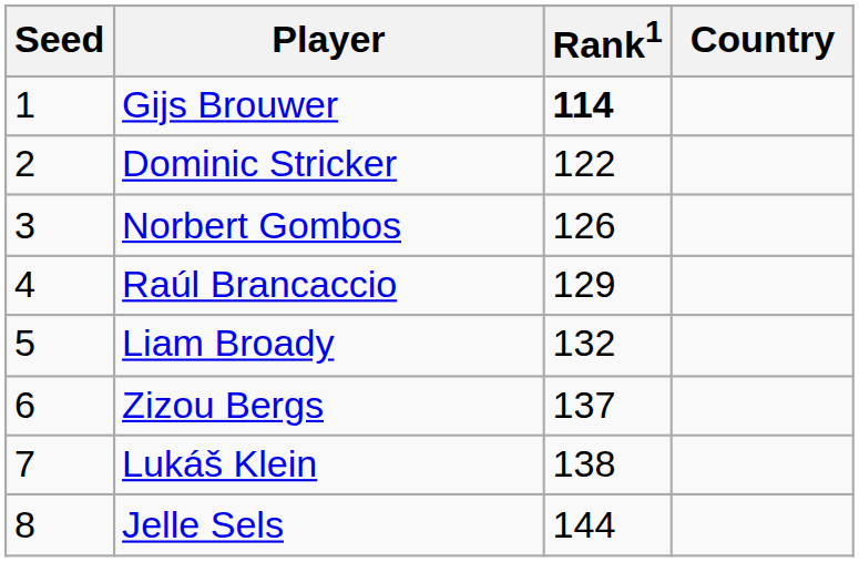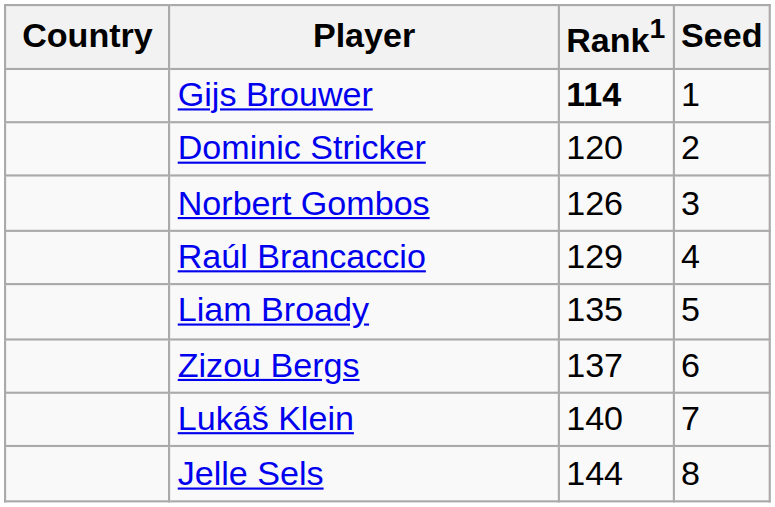 <table class="sortable wikitable">
 <tr>
-<th>Seed</th>
+<th width="70">Country</th>
 <th width="175">Player</th>
 <th>Rank<sup>1</sup></th>
-<th width="70">Country</th>
+<th>Seed</th>
 </tr>
 <tr>
-<td>1</td>
+<td></td>
 <td><a href='#'>Gijs Brouwer</a></td>
 <td><strong>114</strong></td>
-<td></td>
+<td>1</td>
 </tr>
 <tr>
+<td></td>
+<td><a href='#'>Dominic Stricker</a></td>
+<td>120</td>
 <td>2</td>
-<td><a href='#'>Dominic Stricker</a></td>
-<td>122</td>
-<td></td>
 </tr>
 <tr>
-<td>3</td>
+<td></td>
 <td><a href='#'>Norbert Gombos</a></td>
 <td>126</td>
-<td></td>
+<td>3</td>
 </tr>
 <tr>
-<td>4</td>
+<td></td>
 <td><a href='#'>Raúl Brancaccio</a></td>
 <td>129</td>
-<td></td>
+<td>4</td>
 </tr>
 <tr>
+<td></td>
+<td><a href='#'>Liam Broady</a></td>
+<td>135</td>
 <td>5</td>
-<td><a href='#'>Liam Broady</a></td>
-<td>132</td>
-<td></td>
 </tr>
 <tr>
-<td>6</td>
+<td></td>
 <td><a href='#'>Zizou Bergs</a></td>
 <td>137</td>
-<td></td>
+<td>6</td>
 </tr>
 <tr>
+<td></td>
+<td><a href='#'>Lukáš Klein</a></td>
+<td>140</td>
 <td>7</td>
-<td><a href='#'>Lukáš Klein</a></td>
-<td>138</td>
-<td></td>
 </tr>
 <tr>
-<td>8</td>
+<td></td>
 <td><a href='#'>Jelle Sels</a></td>
 <td>144</td>
-<td></td>
+<td>8</td>
 </tr>
 </table>
